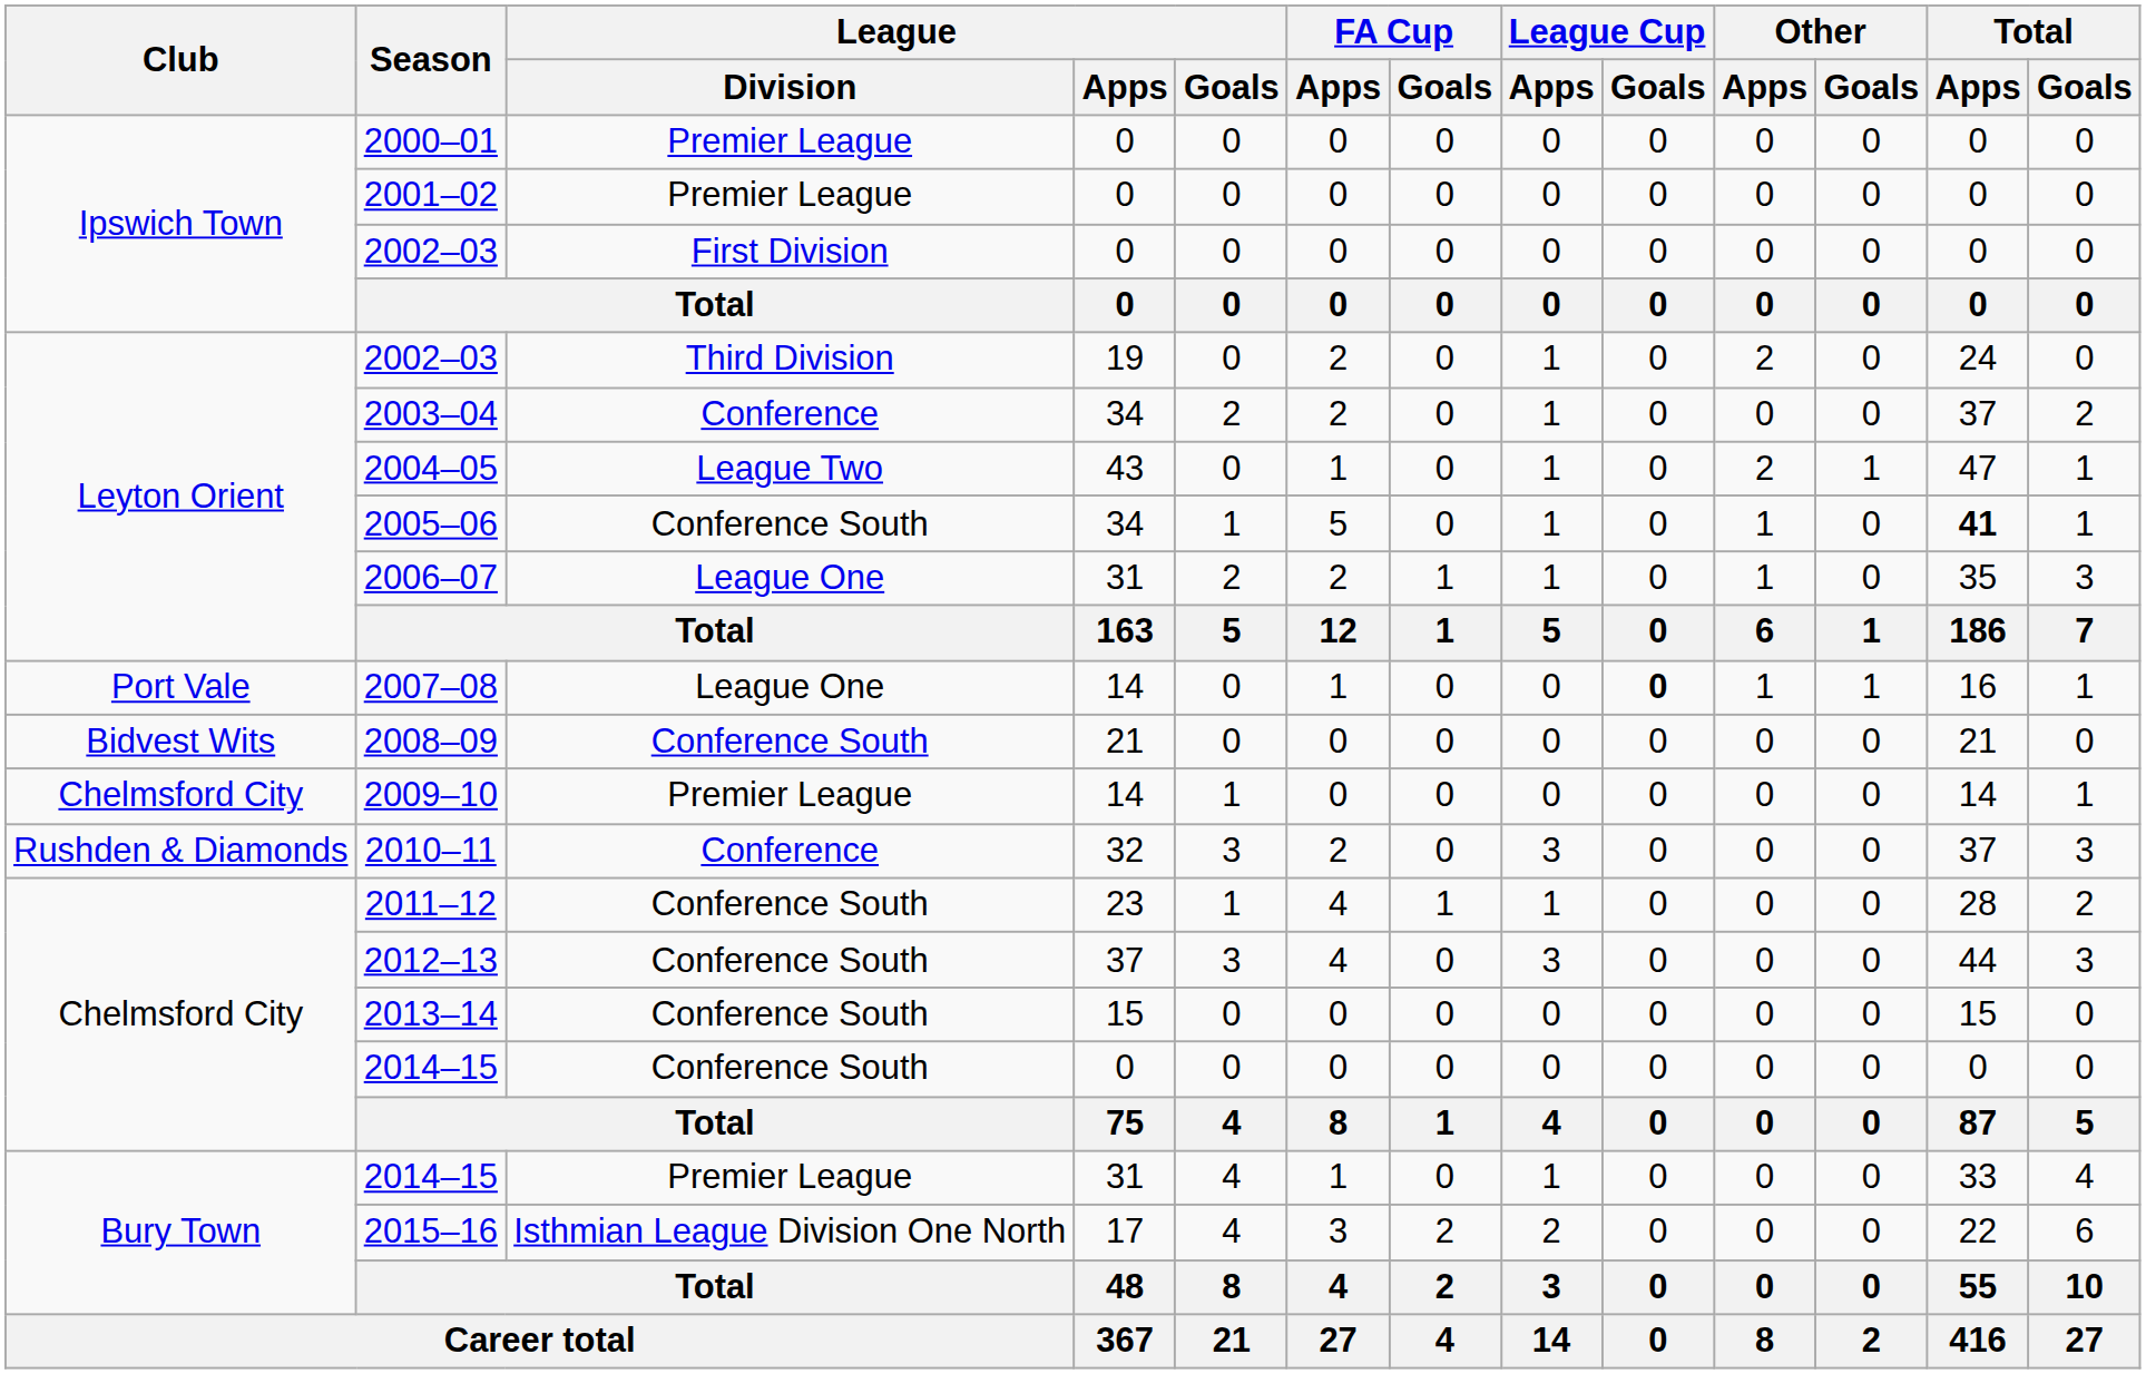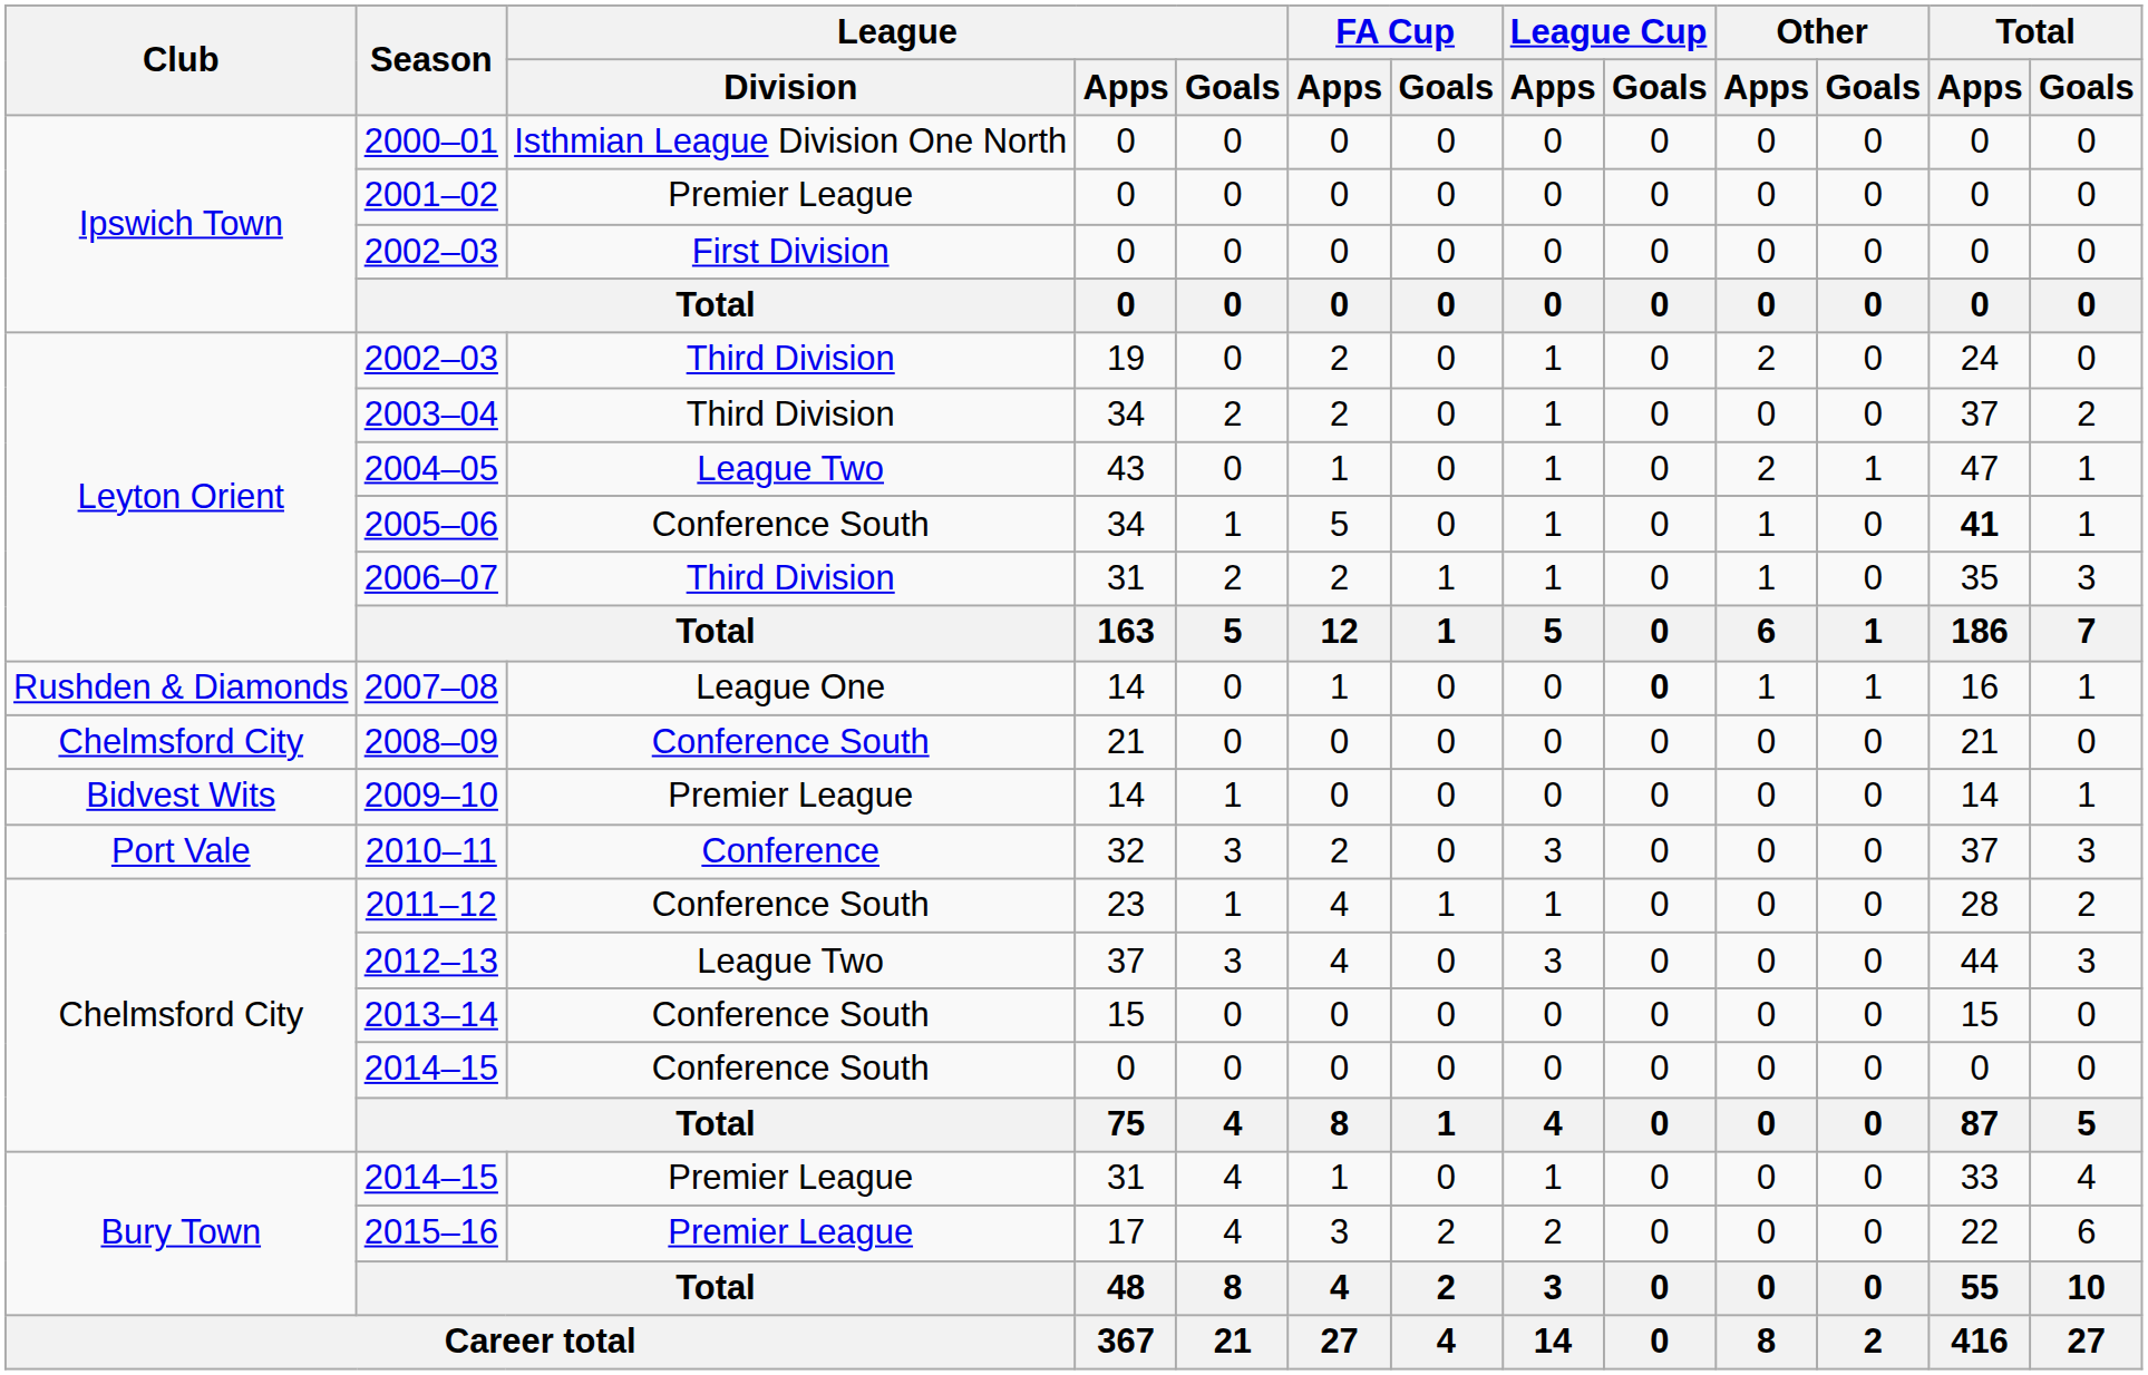 <table class="wikitable" style="text-align:center">
 <tr>
 <th rowspan="2">Club</th>
 <th rowspan="2">Season</th>
 <th colspan="3">League</th>
 <th colspan="2"><a href='#'>FA Cup</a></th>
 <th colspan="2"><a href='#'>League Cup</a></th>
 <th colspan="2">Other</th>
 <th colspan="2">Total</th>
 </tr>
 <tr>
 <th>Division</th>
 <th>Apps</th>
 <th>Goals</th>
 <th>Apps</th>
 <th>Goals</th>
 <th>Apps</th>
 <th>Goals</th>
 <th>Apps</th>
 <th>Goals</th>
 <th>Apps</th>
 <th>Goals</th>
 </tr>
 <tr>
 <td rowspan="4"><a href='#'>Ipswich Town</a></td>
 <td><a href='#'>2000–01</a></td>
-<td><a href='#'>Premier League</a></td>
+<td><a href='#'>Isthmian League</a> Division One North</td>
 <td>0</td>
 <td>0</td>
 <td>0</td>
 <td>0</td>
 <td>0</td>
 <td>0</td>
 <td>0</td>
 <td>0</td>
 <td>0</td>
 <td>0</td>
 </tr>
 <tr>
 <td><a href='#'>2001–02</a></td>
 <td>Premier League</td>
 <td>0</td>
 <td>0</td>
 <td>0</td>
 <td>0</td>
 <td>0</td>
 <td>0</td>
 <td>0</td>
 <td>0</td>
 <td>0</td>
 <td>0</td>
 </tr>
 <tr>
 <td><a href='#'>2002–03</a></td>
 <td><a href='#'>First Division</a></td>
 <td>0</td>
 <td>0</td>
 <td>0</td>
 <td>0</td>
 <td>0</td>
 <td>0</td>
 <td>0</td>
 <td>0</td>
 <td>0</td>
 <td>0</td>
 </tr>
 <tr>
 <th colspan="2">Total</th>
 <th>0</th>
 <th>0</th>
 <th>0</th>
 <th>0</th>
 <th>0</th>
 <th>0</th>
 <th>0</th>
 <th>0</th>
 <th>0</th>
 <th>0</th>
 </tr>
 <tr>
 <td rowspan="6"><a href='#'>Leyton Orient</a></td>
 <td><a href='#'>2002–03</a></td>
 <td><a href='#'>Third Division</a></td>
 <td>19</td>
 <td>0</td>
 <td>2</td>
 <td>0</td>
 <td>1</td>
 <td>0</td>
 <td>2</td>
 <td>0</td>
 <td>24</td>
 <td>0</td>
 </tr>
 <tr>
 <td><a href='#'>2003–04</a></td>
-<td><a href='#'>Conference</a></td>
+<td>Third Division</td>
 <td>34</td>
 <td>2</td>
 <td>2</td>
 <td>0</td>
 <td>1</td>
 <td>0</td>
 <td>0</td>
 <td>0</td>
 <td>37</td>
 <td>2</td>
 </tr>
 <tr>
 <td><a href='#'>2004–05</a></td>
 <td><a href='#'>League Two</a></td>
 <td>43</td>
 <td>0</td>
 <td>1</td>
 <td>0</td>
 <td>1</td>
 <td>0</td>
 <td>2</td>
 <td>1</td>
 <td>47</td>
 <td>1</td>
 </tr>
 <tr>
 <td><a href='#'>2005–06</a></td>
 <td>Conference South</td>
 <td>34</td>
 <td>1</td>
 <td>5</td>
 <td>0</td>
 <td>1</td>
 <td>0</td>
 <td>1</td>
 <td>0</td>
 <td><strong>41</strong></td>
 <td>1</td>
 </tr>
 <tr>
 <td><a href='#'>2006–07</a></td>
-<td><a href='#'>League One</a></td>
+<td><a href='#'>Third Division</a></td>
 <td>31</td>
 <td>2</td>
 <td>2</td>
 <td>1</td>
 <td>1</td>
 <td>0</td>
 <td>1</td>
 <td>0</td>
 <td>35</td>
 <td>3</td>
 </tr>
 <tr>
 <th colspan="2">Total</th>
 <th>163</th>
 <th>5</th>
 <th>12</th>
 <th>1</th>
 <th>5</th>
 <th>0</th>
 <th>6</th>
 <th>1</th>
 <th>186</th>
 <th>7</th>
 </tr>
 <tr>
-<td><a href='#'>Port Vale</a></td>
+<td><a href='#'>Rushden & Diamonds</a></td>
 <td><a href='#'>2007–08</a></td>
 <td>League One</td>
 <td>14</td>
 <td>0</td>
 <td>1</td>
 <td>0</td>
 <td>0</td>
 <td><strong>0</strong></td>
 <td>1</td>
 <td>1</td>
 <td>16</td>
 <td>1</td>
 </tr>
 <tr>
-<td><a href='#'>Bidvest Wits</a></td>
+<td><a href='#'>Chelmsford City</a></td>
 <td><a href='#'>2008–09</a></td>
 <td><a href='#'>Conference South</a></td>
 <td>21</td>
 <td>0</td>
 <td>0</td>
 <td>0</td>
 <td>0</td>
 <td>0</td>
 <td>0</td>
 <td>0</td>
 <td>21</td>
 <td>0</td>
 </tr>
 <tr>
-<td><a href='#'>Chelmsford City</a></td>
+<td><a href='#'>Bidvest Wits</a></td>
 <td><a href='#'>2009–10</a></td>
 <td>Premier League</td>
 <td>14</td>
 <td>1</td>
 <td>0</td>
 <td>0</td>
 <td>0</td>
 <td>0</td>
 <td>0</td>
 <td>0</td>
 <td>14</td>
 <td>1</td>
 </tr>
 <tr>
-<td><a href='#'>Rushden & Diamonds</a></td>
+<td><a href='#'>Port Vale</a></td>
 <td><a href='#'>2010–11</a></td>
 <td><a href='#'>Conference</a></td>
 <td>32</td>
 <td>3</td>
 <td>2</td>
 <td>0</td>
 <td>3</td>
 <td>0</td>
 <td>0</td>
 <td>0</td>
 <td>37</td>
 <td>3</td>
 </tr>
 <tr>
 <td rowspan="5">Chelmsford City</td>
 <td><a href='#'>2011–12</a></td>
 <td>Conference South</td>
 <td>23</td>
 <td>1</td>
 <td>4</td>
 <td>1</td>
 <td>1</td>
 <td>0</td>
 <td>0</td>
 <td>0</td>
 <td>28</td>
 <td>2</td>
 </tr>
 <tr>
 <td><a href='#'>2012–13</a></td>
-<td>Conference South</td>
+<td>League Two</td>
 <td>37</td>
 <td>3</td>
 <td>4</td>
 <td>0</td>
 <td>3</td>
 <td>0</td>
 <td>0</td>
 <td>0</td>
 <td>44</td>
 <td>3</td>
 </tr>
 <tr>
 <td><a href='#'>2013–14</a></td>
 <td>Conference South</td>
 <td>15</td>
 <td>0</td>
 <td>0</td>
 <td>0</td>
 <td>0</td>
 <td>0</td>
 <td>0</td>
 <td>0</td>
 <td>15</td>
 <td>0</td>
 </tr>
 <tr>
 <td><a href='#'>2014–15</a></td>
 <td>Conference South</td>
 <td>0</td>
 <td>0</td>
 <td>0</td>
 <td>0</td>
 <td>0</td>
 <td>0</td>
 <td>0</td>
 <td>0</td>
 <td>0</td>
 <td>0</td>
 </tr>
 <tr>
 <th colspan="2">Total</th>
 <th>75</th>
 <th>4</th>
 <th>8</th>
 <th>1</th>
 <th>4</th>
 <th>0</th>
 <th>0</th>
 <th>0</th>
 <th>87</th>
 <th>5</th>
 </tr>
 <tr>
 <td rowspan="3"><a href='#'>Bury Town</a></td>
 <td><a href='#'>2014–15</a></td>
 <td>Premier League</td>
 <td>31</td>
 <td>4</td>
 <td>1</td>
 <td>0</td>
 <td>1</td>
 <td>0</td>
 <td>0</td>
 <td>0</td>
 <td>33</td>
 <td>4</td>
 </tr>
 <tr>
 <td><a href='#'>2015–16</a></td>
-<td><a href='#'>Isthmian League</a> Division One North</td>
+<td><a href='#'>Premier League</a></td>
 <td>17</td>
 <td>4</td>
 <td>3</td>
 <td>2</td>
 <td>2</td>
 <td>0</td>
 <td>0</td>
 <td>0</td>
 <td>22</td>
 <td>6</td>
 </tr>
 <tr>
 <th colspan="2">Total</th>
 <th>48</th>
 <th>8</th>
 <th>4</th>
 <th>2</th>
 <th>3</th>
 <th>0</th>
 <th>0</th>
 <th>0</th>
 <th>55</th>
 <th>10</th>
 </tr>
 <tr>
 <th colspan="3">Career total</th>
 <th>367</th>
 <th>21</th>
 <th>27</th>
 <th>4</th>
 <th>14</th>
 <th>0</th>
 <th>8</th>
 <th>2</th>
 <th>416</th>
 <th>27</th>
 </tr>
 </table>
